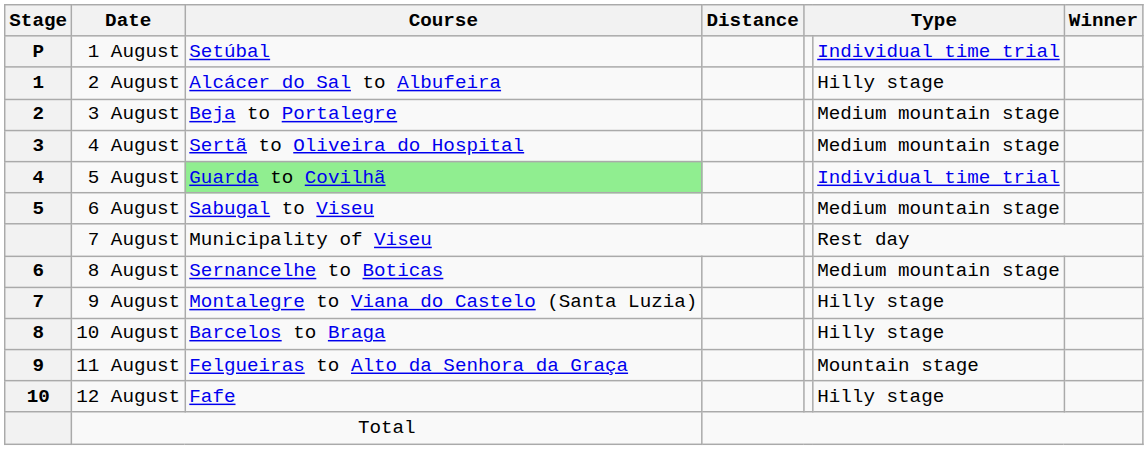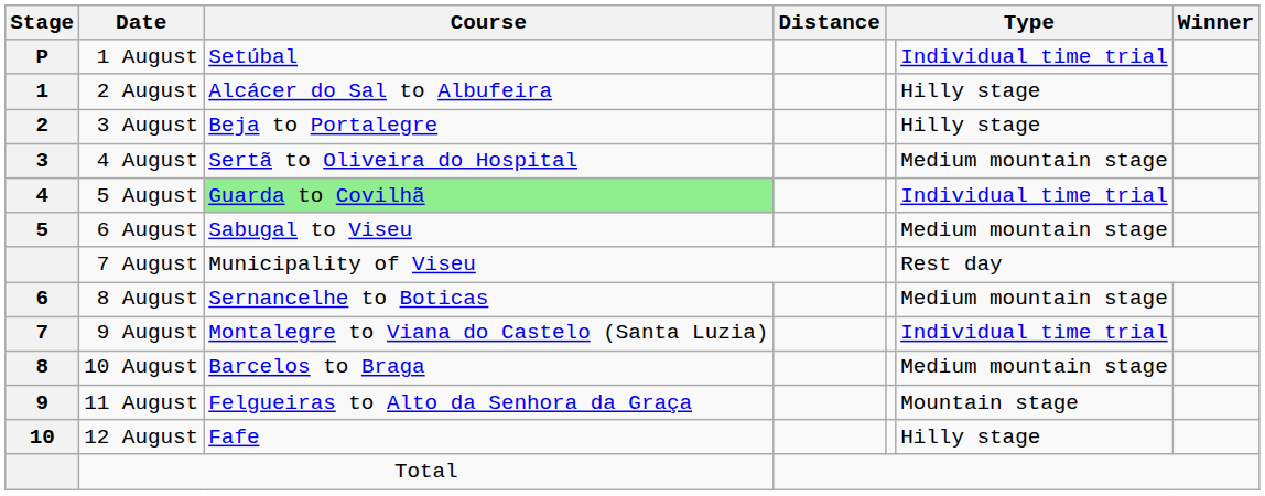 <table class="wikitable">
 <tr>
 <th scope="col">Stage</th>
 <th scope="col">Date</th>
 <th scope="col">Course</th>
 <th scope="col">Distance</th>
 <th scope="col" colspan="2">Type</th>
 <th scope="col">Winner</th>
 </tr>
 <tr>
 <th scope="row">P</th>
 <td style="text-align:right">1 August</td>
 <td><a href='#'>Setúbal</a></td>
 <td style="text-align:center;"></td>
 <td></td>
 <td><a href='#'>Individual time trial</a></td>
 <td></td>
 </tr>
 <tr>
 <th scope="row">1</th>
 <td style="text-align:right">2 August</td>
 <td><a href='#'>Alcácer do Sal</a> to <a href='#'>Albufeira</a></td>
 <td style="text-align:center;"></td>
 <td></td>
 <td>Hilly stage</td>
 <td></td>
 </tr>
 <tr>
 <th scope="row">2</th>
 <td style="text-align:right">3 August</td>
 <td><a href='#'>Beja</a> to <a href='#'>Portalegre</a></td>
 <td style="text-align:center;"></td>
 <td></td>
-<td>Medium mountain stage</td>
+<td>Hilly stage</td>
 <td></td>
 </tr>
 <tr>
 <th scope="row">3</th>
 <td style="text-align:right">4 August</td>
 <td><a href='#'>Sertã</a> to <a href='#'>Oliveira do Hospital</a></td>
 <td style="text-align:center;"></td>
 <td></td>
 <td>Medium mountain stage</td>
 <td></td>
 </tr>
 <tr>
 <th scope="row">4</th>
 <td style="text-align:right">5 August</td>
 <td style="background: lightgreen;"><a href='#'>Guarda</a> to <a href='#'>Covilhã</a></td>
 <td style="text-align:center;"></td>
 <td></td>
 <td><a href='#'>Individual time trial</a></td>
 <td></td>
 </tr>
 <tr>
 <th scope="row">5</th>
 <td style="text-align:right">6 August</td>
 <td><a href='#'>Sabugal</a> to <a href='#'>Viseu</a></td>
 <td style="text-align:center;"></td>
 <td></td>
 <td>Medium mountain stage</td>
 <td></td>
 </tr>
 <tr>
 <th></th>
 <td style="text-align:right">7 August</td>
 <td colspan="2" style="text-align:left;">Municipality of <a href='#'>Viseu</a></td>
 <td></td>
 <td colspan="2">Rest day</td>
 </tr>
 <tr>
 <th scope="row">6</th>
 <td style="text-align:right">8 August</td>
 <td><a href='#'>Sernancelhe</a> to <a href='#'>Boticas</a></td>
 <td style="text-align:center;"></td>
 <td></td>
 <td>Medium mountain stage</td>
 <td></td>
 </tr>
 <tr>
 <th scope="row">7</th>
 <td style="text-align:right">9 August</td>
 <td><a href='#'>Montalegre</a> to <a href='#'>Viana do Castelo</a> (Santa Luzia)</td>
 <td style="text-align:center;"></td>
 <td></td>
-<td>Hilly stage</td>
+<td><a href='#'>Individual time trial</a></td>
 <td></td>
 </tr>
 <tr>
 <th scope="row">8</th>
 <td style="text-align:right">10 August</td>
 <td><a href='#'>Barcelos</a> to <a href='#'>Braga</a></td>
 <td style="text-align:center;"></td>
 <td></td>
-<td>Hilly stage</td>
+<td>Medium mountain stage</td>
 <td></td>
 </tr>
 <tr>
 <th scope="row">9</th>
 <td style="text-align:right">11 August</td>
 <td><a href='#'>Felgueiras</a> to <a href='#'>Alto da Senhora da Graça</a></td>
 <td style="text-align:center;"></td>
 <td></td>
 <td>Mountain stage</td>
 <td></td>
 </tr>
 <tr>
 <th scope="row">10</th>
 <td style="text-align:right">12 August</td>
 <td><a href='#'>Fafe</a></td>
 <td style="text-align:center;"></td>
 <td></td>
 <td>Hilly stage</td>
 <td></td>
 </tr>
 <tr>
 <th scope="row"></th>
 <td colspan="2" style="text-align:center">Total</td>
 <td colspan="5" style="text-align:center"></td>
 </tr>
 </table>
